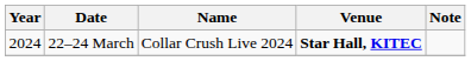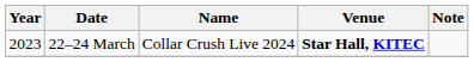 <table class="wikitable plainrowheaders">
 <tr>
 <th scope="col">Year</th>
 <th scope="col">Date</th>
 <th scope="col">Name</th>
 <th scope="col">Venue</th>
 <th scope="col">Note</th>
 </tr>
 <tr>
-<td>2024</td>
+<td>2023</td>
 <td>22–24 March</td>
 <td>Collar Crush Live 2024</td>
 <td><strong>Star Hall, <a href='#'>KITEC</a></strong></td>
 <td></td>
 </tr>
 <tr>
 </tr>
 </table>
